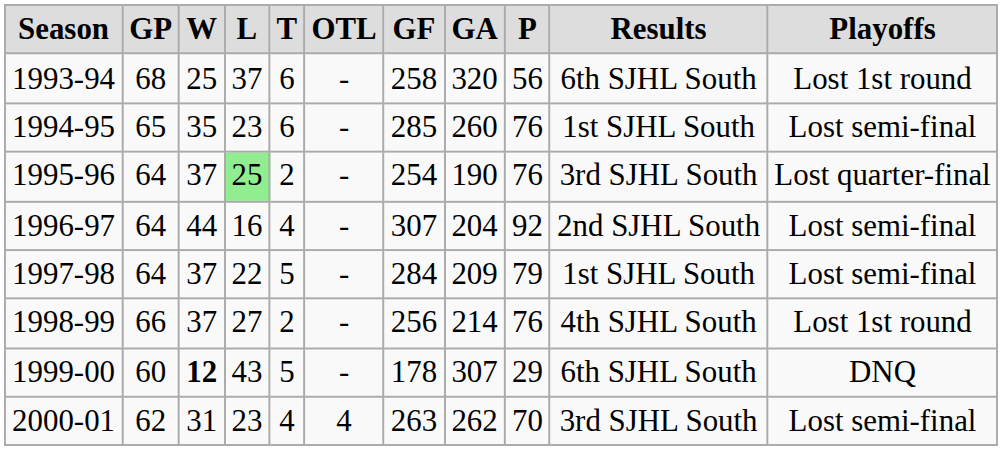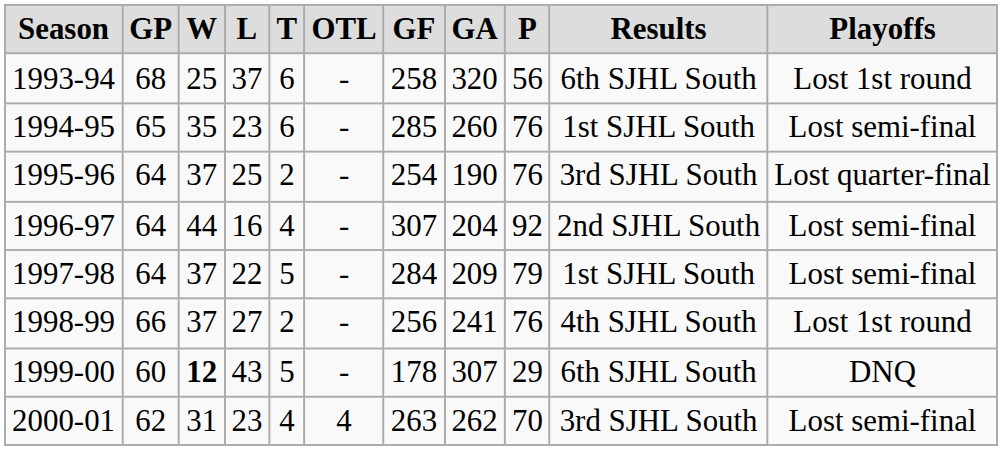 <table class="wikitable">
 <tr align="center"  bgcolor="#dddddd">
 <td><strong>Season</strong></td>
 <td><strong>GP</strong></td>
 <td><strong>W</strong></td>
 <td><strong>L</strong></td>
 <td><strong>T</strong></td>
 <td><strong>OTL</strong></td>
 <td><strong>GF</strong></td>
 <td><strong>GA</strong></td>
 <td><strong>P</strong></td>
 <td><strong>Results</strong></td>
 <td><strong>Playoffs</strong></td>
 </tr>
 <tr align="center">
 <td>1993-94</td>
 <td>68</td>
 <td>25</td>
 <td>37</td>
 <td>6</td>
 <td>-</td>
 <td>258</td>
 <td>320</td>
 <td>56</td>
 <td>6th SJHL South</td>
 <td>Lost 1st round</td>
 </tr>
 <tr align="center">
 <td>1994-95</td>
 <td>65</td>
 <td>35</td>
 <td>23</td>
 <td>6</td>
 <td>-</td>
 <td>285</td>
 <td>260</td>
 <td>76</td>
 <td>1st SJHL South</td>
 <td>Lost semi-final</td>
 </tr>
 <tr align="center">
 <td>1995-96</td>
 <td>64</td>
 <td>37</td>
-<td style="background: lightgreen;">25</td>
+<td>25</td>
 <td>2</td>
 <td>-</td>
 <td>254</td>
 <td>190</td>
 <td>76</td>
 <td>3rd SJHL South</td>
 <td>Lost quarter-final</td>
 </tr>
 <tr align="center">
 <td>1996-97</td>
 <td>64</td>
 <td>44</td>
 <td>16</td>
 <td>4</td>
 <td>-</td>
 <td>307</td>
 <td>204</td>
 <td>92</td>
 <td>2nd SJHL South</td>
 <td>Lost semi-final</td>
 </tr>
 <tr align="center">
 <td>1997-98</td>
 <td>64</td>
 <td>37</td>
 <td>22</td>
 <td>5</td>
 <td>-</td>
 <td>284</td>
 <td>209</td>
 <td>79</td>
 <td>1st SJHL South</td>
 <td>Lost semi-final</td>
 </tr>
 <tr align="center">
 <td>1998-99</td>
 <td>66</td>
 <td>37</td>
 <td>27</td>
 <td>2</td>
 <td>-</td>
 <td>256</td>
-<td>214</td>
+<td>241</td>
 <td>76</td>
 <td>4th SJHL South</td>
 <td>Lost 1st round</td>
 </tr>
 <tr align="center">
 <td>1999-00</td>
 <td>60</td>
 <td><strong>12</strong></td>
 <td>43</td>
 <td>5</td>
 <td>-</td>
 <td>178</td>
 <td>307</td>
 <td>29</td>
 <td>6th SJHL South</td>
 <td>DNQ</td>
 </tr>
 <tr align="center">
 <td>2000-01</td>
 <td>62</td>
 <td>31</td>
 <td>23</td>
 <td>4</td>
 <td>4</td>
 <td>263</td>
 <td>262</td>
 <td>70</td>
 <td>3rd SJHL South</td>
 <td>Lost semi-final</td>
 </tr>
 </table>
